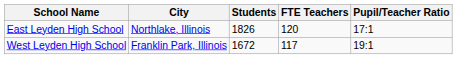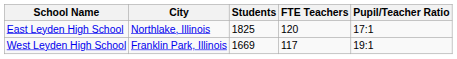 <table class="wikitable">
 <tr>
 <th>School Name</th>
 <th>City</th>
 <th>Students</th>
 <th>FTE Teachers</th>
 <th>Pupil/Teacher Ratio</th>
 </tr>
 <tr>
 <td><a href='#'>East Leyden High School</a></td>
 <td><a href='#'>Northlake, Illinois</a></td>
-<td>1826</td>
+<td>1825</td>
 <td>120</td>
 <td>17:1</td>
 </tr>
 <tr>
 <td><a href='#'>West Leyden High School</a></td>
 <td><a href='#'>Franklin Park, Illinois</a></td>
-<td>1672</td>
+<td>1669</td>
 <td>117</td>
 <td>19:1</td>
 </tr>
 </table>
